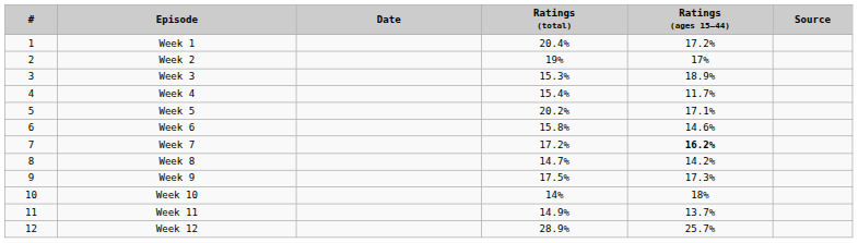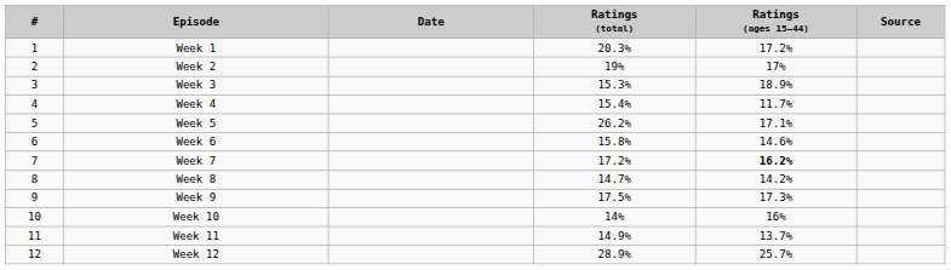 <table class="wikitable" style="text-align:center; background:#f9f9f9; line-height:16px;" width="70%">
 <tr>
 <th style="background:#ccc; color:#yyy;" width="4%">#</th>
 <th style="background:#ccc; color:#yyy;" width="18%">Episode</th>
 <th style="background:#ccc; color:#yyy;" width="14%">Date</th>
 <th style="background:#ccc; color:#yyy;" width="11%">Ratings<br><small>(total)</small></th>
 <th style="background:#ccc; color:#yyy;" width="11%">Ratings<br><small>(ages 15–44)</small></th>
 <th style="background:#ccc; color:#yyy;" width="6%">Source</th>
 </tr>
 <tr>
 <td>1</td>
 <td>Week 1</td>
 <td></td>
-<td>20.4%</td>
+<td>20.3%</td>
 <td>17.2%</td>
 <td></td>
 </tr>
 <tr>
 <td>2</td>
 <td>Week 2</td>
 <td></td>
 <td>19%</td>
 <td>17%</td>
 <td></td>
 </tr>
 <tr>
 <td>3</td>
 <td>Week 3</td>
 <td></td>
 <td>15.3%</td>
 <td>18.9%</td>
 <td></td>
 </tr>
 <tr>
 <td>4</td>
 <td>Week 4</td>
 <td></td>
 <td>15.4%</td>
 <td>11.7%</td>
 <td></td>
 </tr>
 <tr>
 <td>5</td>
 <td>Week 5</td>
 <td></td>
-<td>20.2%</td>
+<td>26.2%</td>
 <td>17.1%</td>
 <td></td>
 </tr>
 <tr>
 <td>6</td>
 <td>Week 6</td>
 <td></td>
 <td>15.8%</td>
 <td>14.6%</td>
 <td></td>
 </tr>
 <tr>
 <td>7</td>
 <td>Week 7</td>
 <td></td>
 <td>17.2%</td>
 <td><strong>16.2%</strong></td>
 <td></td>
 </tr>
 <tr>
 <td>8</td>
 <td>Week 8</td>
 <td></td>
 <td>14.7%</td>
 <td>14.2%</td>
 <td></td>
 </tr>
 <tr>
 <td>9</td>
 <td>Week 9</td>
 <td></td>
 <td>17.5%</td>
 <td>17.3%</td>
 <td></td>
 </tr>
 <tr>
 <td>10</td>
 <td>Week 10</td>
 <td></td>
 <td>14%</td>
-<td>18%</td>
+<td>16%</td>
 <td></td>
 </tr>
 <tr>
 <td>11</td>
 <td>Week 11</td>
 <td></td>
 <td>14.9%</td>
 <td>13.7%</td>
 <td></td>
 </tr>
 <tr>
 <td>12</td>
 <td>Week 12</td>
 <td></td>
 <td>28.9%</td>
 <td>25.7%</td>
 <td></td>
 </tr>
 </table>
